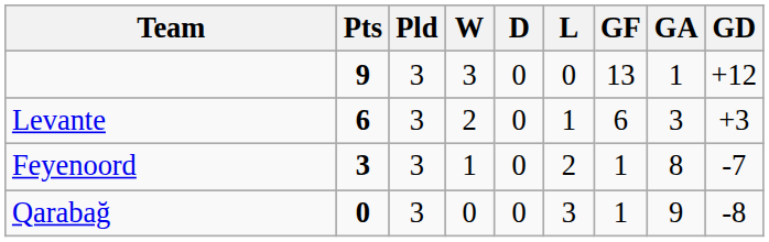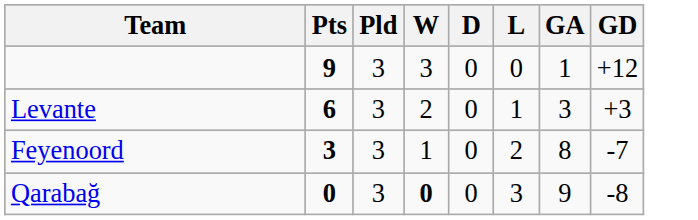 <table class="wikitable" style="text-align:center;">
 <tr>
 <th width=175>Team</th>
 <th width=20 abbr="Points">Pts</th>
 <th width=20 abbr="Played">Pld</th>
 <th width=20 abbr="Won">W</th>
 <th width=20 abbr="Drawn">D</th>
 <th width=20 abbr="Lost">L</th>
-<th width=20 abbr="Goals for">GF</th>
 <th width=20 abbr="Goals against">GA</th>
 <th width=20 abbr="Goal difference">GD</th>
 </tr>
 <tr>
 <td style="text-align:left;"></td>
 <td><strong>9</strong></td>
 <td>3</td>
 <td>3</td>
 <td>0</td>
 <td>0</td>
-<td>13</td>
 <td>1</td>
 <td>+12</td>
 </tr>
 <tr>
 <td style="text-align:left;"> <a href='#'>Levante</a></td>
 <td><strong>6</strong></td>
 <td>3</td>
 <td>2</td>
 <td>0</td>
 <td>1</td>
-<td>6</td>
 <td>3</td>
 <td>+3</td>
 </tr>
 <tr>
 <td style="text-align:left;"> <a href='#'>Feyenoord</a></td>
 <td><strong>3</strong></td>
 <td>3</td>
 <td>1</td>
 <td>0</td>
 <td>2</td>
-<td>1</td>
 <td>8</td>
 <td>-7</td>
 </tr>
 <tr>
 <td style="text-align:left;"> <a href='#'>Qarabağ</a></td>
 <td><strong>0</strong></td>
 <td>3</td>
-<td>0</td>
+<td><strong>0</strong></td>
 <td>0</td>
 <td>3</td>
-<td>1</td>
 <td>9</td>
 <td>-8</td>
 </tr>
 </table>
